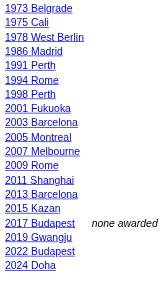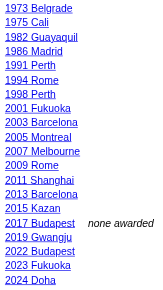 <table>
 <tr>
 <td><a href='#'>1973 Belgrade</a></td>
 <td></td>
 <td></td>
 <td></td>
 </tr>
 <tr>
 <td><a href='#'>1975 Cali</a></td>
 <td></td>
 <td></td>
 <td></td>
 </tr>
 <tr>
-<td><a href='#'>1978 West Berlin</a></td>
+<td><a href='#'>1982 Guayaquil</a></td>
 <td></td>
 <td></td>
 <td></td>
 </tr>
 <tr>
 <td><a href='#'>1986 Madrid</a></td>
 <td></td>
 <td></td>
 <td></td>
 </tr>
 <tr>
 <td><a href='#'>1991 Perth</a></td>
 <td></td>
 <td></td>
 <td></td>
 </tr>
 <tr>
 <td><a href='#'>1994 Rome</a></td>
 <td></td>
 <td></td>
 <td></td>
 </tr>
 <tr>
 <td><a href='#'>1998 Perth</a></td>
 <td></td>
 <td></td>
 <td></td>
 </tr>
 <tr>
 <td><a href='#'>2001 Fukuoka</a></td>
 <td></td>
 <td></td>
 <td></td>
 </tr>
 <tr>
 <td><a href='#'>2003 Barcelona</a></td>
 <td></td>
 <td></td>
 <td></td>
 </tr>
 <tr>
 <td rowspan=2><a href='#'>2005 Montreal</a></td>
 <td rowspan=2></td>
 <td rowspan=2></td>
 <td></td>
 </tr>
 <tr>
 <td></td>
 </tr>
 <tr>
 <td><a href='#'>2007 Melbourne</a></td>
 <td></td>
 <td></td>
 <td></td>
 </tr>
 <tr>
 <td><a href='#'>2009 Rome</a></td>
 <td></td>
 <td></td>
 <td></td>
 </tr>
 <tr>
 <td><a href='#'>2011 Shanghai</a></td>
 <td></td>
 <td></td>
 <td></td>
 </tr>
 <tr>
 <td><a href='#'>2013 Barcelona</a></td>
 <td></td>
 <td></td>
 <td></td>
 </tr>
 <tr>
 <td><a href='#'>2015 Kazan</a></td>
 <td></td>
 <td></td>
 <td></td>
 </tr>
 <tr>
 <td rowspan=2><a href='#'>2017 Budapest</a></td>
 <td rowspan=2></td>
 <td></td>
 <td rowspan=2><em>none awarded</em></td>
 </tr>
 <tr>
 <td></td>
 </tr>
 <tr>
 <td><a href='#'>2019 Gwangju</a></td>
 <td></td>
 <td></td>
 <td></td>
 </tr>
 <tr>
 <td><a href='#'>2022 Budapest</a></td>
 <td></td>
 <td></td>
 <td></td>
 </tr>
 <tr>
+<td><a href='#'>2023 Fukuoka</a></td>
+<td></td>
+<td></td>
+<td></td>
+</tr>
+<tr>
 <td><a href='#'>2024 Doha</a></td>
 <td></td>
 <td></td>
 <td></td>
 </tr>
 </table>
